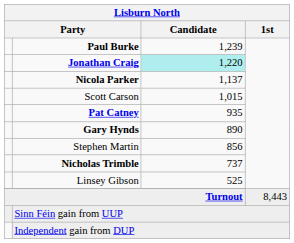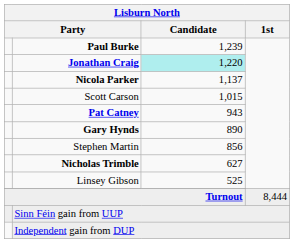 <table class="wikitable">
 <tr>
 <th colspan="4" align="center"><a href='#'>Lisburn North</a></th>
 </tr>
 <tr>
 <th colspan="2" align="center" width=200>Party</th>
 <th width=150>Candidate</th>
 <th width=60>1st </th>
 </tr>
 <tr>
 <td></td>
 <td align="right"><strong>Paul Burke</strong></td>
 <td align="right">1,239</td>
 </tr>
 <tr>
 <td></td>
 <td align="right"><strong><a href='#'>Jonathan Craig</a></strong></td>
 <td align="right" style="background: paleturquoise;">1,220</td>
 </tr>
 <tr>
 <td></td>
 <td align="right"><strong>Nicola Parker</strong></td>
 <td align="right">1,137</td>
 </tr>
 <tr>
 <td></td>
 <td align="right">Scott Carson</td>
 <td align="right">1,015</td>
 </tr>
 <tr>
 <td></td>
 <td align="right"><strong><a href='#'>Pat Catney</a></strong></td>
-<td align="right">935</td>
+<td align="right">943</td>
 </tr>
 <tr>
 <td></td>
 <td align="right"><strong>Gary Hynds</strong></td>
 <td align="right">890</td>
 </tr>
 <tr>
 <td></td>
 <td align="right">Stephen Martin</td>
 <td align="right">856</td>
 </tr>
 <tr>
 <td></td>
 <td align="right"><strong>Nicholas Trimble</strong></td>
-<td align="right">737</td>
+<td align="right">627</td>
 </tr>
 <tr>
 <td></td>
 <td align="right">Linsey Gibson</td>
 <td align="right">525</td>
 </tr>
 <tr>
 </tr>
 <tr bgcolor="EEEEEE">
 <td colspan=3 align="right"><strong><a href='#'>Turnout</a></strong></td>
-<td align="right">8,443</td>
+<td align="right">8,444</td>
 </tr>
 <tr bgcolor="EEEEEE">
 <td bgcolor=></td>
 <td colspan=4 bgcolor="EEEEEE"><a href='#'>Sinn Féin</a> gain from <a href='#'>UUP</a></td>
 </tr>
 <tr>
 <td bgcolor=></td>
 <td colspan=4 bgcolor="EEEEEE"><a href='#'>Independent</a> gain from <a href='#'>DUP</a></td>
 </tr>
 </table>
